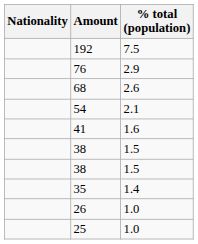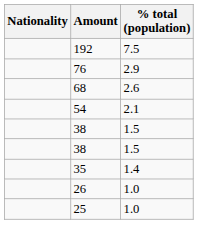 <table class="wikitable floatright">
 <tr \>
 <th>Nationality</th>
 <th>Amount</th>
 <th>% total<br>(population)</th>
 </tr>
 <tr>
 <td></td>
 <td>192</td>
 <td>7.5</td>
 </tr>
 <tr>
 <td></td>
 <td>76</td>
 <td>2.9</td>
 </tr>
 <tr>
 <td></td>
 <td>68</td>
 <td>2.6</td>
 </tr>
 <tr>
 <td></td>
 <td>54</td>
 <td>2.1</td>
 </tr>
 <tr>
 <td></td>
-<td>41</td>
-<td>1.6</td>
-</tr>
-<tr>
-<td></td>
 <td>38</td>
 <td>1.5</td>
 </tr>
 <tr>
 <td></td>
 <td>38</td>
 <td>1.5</td>
 </tr>
 <tr>
 <td></td>
 <td>35</td>
 <td>1.4</td>
 </tr>
 <tr>
 <td></td>
 <td>26</td>
 <td>1.0</td>
 </tr>
 <tr>
 <td></td>
 <td>25</td>
 <td>1.0</td>
 </tr>
 </table>
